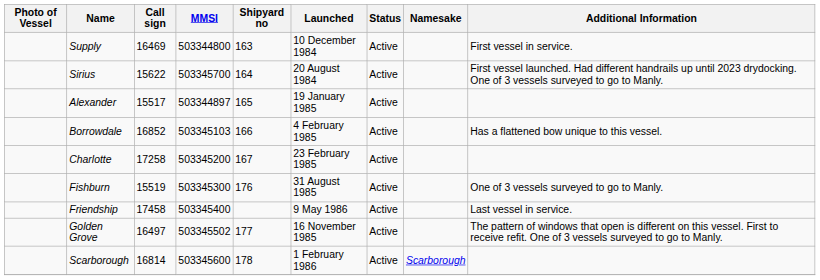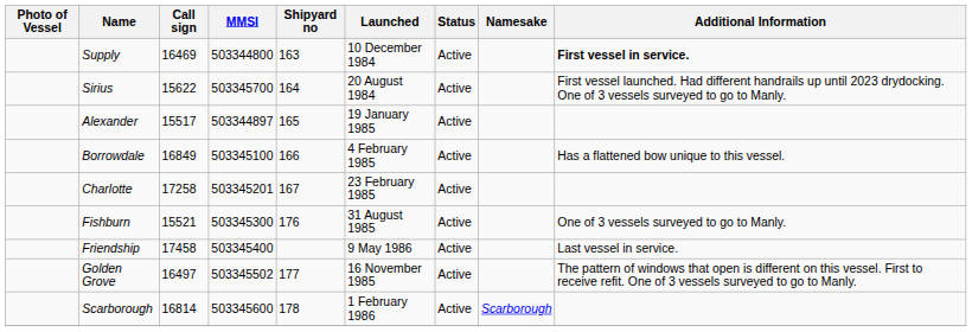 <table class="wikitable sortable">
 <tr>
 <th>Photo of Vessel</th>
 <th>Name</th>
 <th>Call sign</th>
 <th><a href='#'>MMSI</a></th>
 <th>Shipyard no</th>
 <th>Launched</th>
 <th>Status</th>
 <th>Namesake</th>
 <th>Additional Information</th>
 </tr>
 <tr>
 <td></td>
 <td><em>Supply</em></td>
 <td>16469</td>
 <td>503344800</td>
 <td>163</td>
 <td>10 December 1984</td>
 <td>Active</td>
 <td></td>
-<td>First vessel in service.</td>
+<td><strong>First vessel in service.</strong></td>
 </tr>
 <tr>
 <td></td>
 <td><em>Sirius</em></td>
 <td>15622</td>
 <td>503345700</td>
 <td>164</td>
 <td>20 August 1984</td>
 <td>Active</td>
 <td></td>
 <td>First vessel launched. Had different handrails up until 2023 drydocking. One of 3 vessels surveyed to go to Manly.</td>
 </tr>
 <tr>
 <td></td>
 <td><em>Alexander</em></td>
 <td>15517</td>
 <td>503344897</td>
 <td>165</td>
 <td>19 January 1985</td>
 <td>Active</td>
 <td></td>
 <td></td>
 </tr>
 <tr>
 <td></td>
 <td><em>Borrowdale</em></td>
-<td>16852</td>
-<td>503345103</td>
+<td>16849</td>
+<td>503345100</td>
 <td>166</td>
 <td>4 February 1985</td>
 <td>Active</td>
 <td></td>
 <td>Has a flattened bow unique to this vessel.</td>
 </tr>
 <tr>
 <td></td>
 <td><em>Charlotte</em></td>
 <td>17258</td>
-<td>503345200</td>
+<td>503345201</td>
 <td>167</td>
 <td>23 February 1985</td>
 <td>Active</td>
 <td></td>
 <td></td>
 </tr>
 <tr>
 <td></td>
 <td><em>Fishburn</em></td>
-<td>15519</td>
+<td>15521</td>
 <td>503345300</td>
 <td>176</td>
 <td>31 August 1985</td>
 <td>Active</td>
 <td></td>
 <td>One of 3 vessels surveyed to go to Manly.</td>
 </tr>
 <tr>
 <td></td>
 <td><em>Friendship</em></td>
 <td>17458</td>
 <td>503345400</td>
 <td></td>
 <td>9 May 1986</td>
 <td>Active</td>
 <td></td>
 <td>Last vessel in service.</td>
 </tr>
 <tr>
 <td></td>
 <td><em>Golden Grove</em></td>
 <td>16497</td>
 <td>503345502</td>
 <td>177</td>
 <td>16 November 1985</td>
 <td>Active</td>
 <td></td>
 <td>The pattern of windows that open is different on this vessel. First to receive refit. One of 3 vessels surveyed to go to Manly.</td>
 </tr>
 <tr>
 <td></td>
 <td><em>Scarborough</em></td>
 <td>16814</td>
 <td>503345600</td>
 <td>178</td>
 <td>1 February 1986</td>
 <td>Active</td>
 <td><em><a href='#'>Scarborough</a></em></td>
 <td></td>
 </tr>
 <tr>
 </tr>
 </table>
